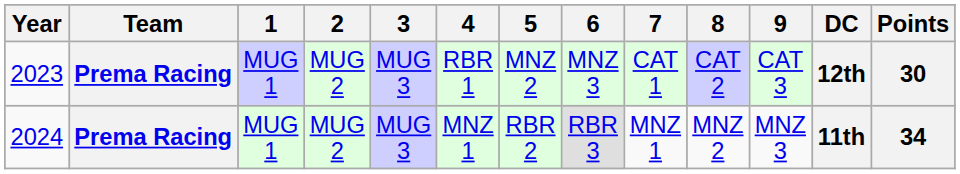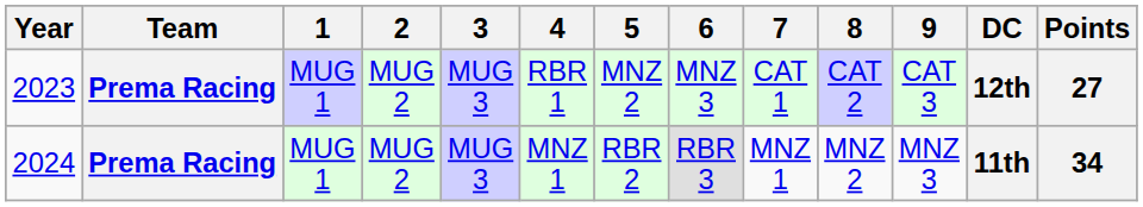 <table class="wikitable" style="text-align:center; font-size:85%">
 <tr>
 <th>Year</th>
 <th>Team</th>
 <th>1</th>
 <th>2</th>
 <th>3</th>
 <th>4</th>
 <th>5</th>
 <th>6</th>
 <th>7</th>
 <th>8</th>
 <th>9</th>
 <th>DC</th>
 <th>Points</th>
 </tr>
 <tr>
 <td><a href='#'>2023</a></td>
 <th nowrap><a href='#'>Prema Racing</a></th>
 <td style="background:#CFCFFF;"><a href='#'>MUG<br>1</a><br></td>
 <td style="background:#DFFFDF;"><a href='#'>MUG<br>2</a><br></td>
 <td style="background:#CFCFFF;"><a href='#'>MUG<br>3</a><br></td>
 <td style="background:#DFFFDF;"><a href='#'>RBR<br>1</a><br></td>
 <td style="background:#DFFFDF;"><a href='#'>MNZ<br>2</a><br></td>
 <td style="background:#DFFFDF;"><a href='#'>MNZ<br>3</a><br></td>
 <td style="background:#DFFFDF;"><a href='#'>CAT<br>1</a><br></td>
 <td style="background:#CFCFFF;"><a href='#'>CAT<br>2</a><br></td>
 <td style="background:#DFFFDF;"><a href='#'>CAT<br>3</a><br></td>
 <th>12th</th>
-<th>30</th>
+<th>27</th>
 </tr>
 <tr>
 <td><a href='#'>2024</a></td>
 <th nowrap><a href='#'>Prema Racing</a></th>
 <td style="background:#DFFFDF;"><a href='#'>MUG<br>1</a><br></td>
 <td style="background:#DFFFDF;"><a href='#'>MUG<br>2</a><br></td>
 <td style="background:#CFCFFF;"><a href='#'>MUG<br>3</a><br></td>
 <td style="background:#DFFFDF;"><a href='#'>MNZ<br>1</a><br></td>
 <td style="background:#DFFFDF;"><a href='#'>RBR<br>2</a><br></td>
 <td style="background:#DFDFDF;"><a href='#'>RBR<br>3</a><br></td>
 <td><a href='#'>MNZ<br>1</a></td>
 <td><a href='#'>MNZ<br>2</a></td>
 <td><a href='#'>MNZ<br>3</a></td>
 <th>11th</th>
 <th>34</th>
 </tr>
 </table>
